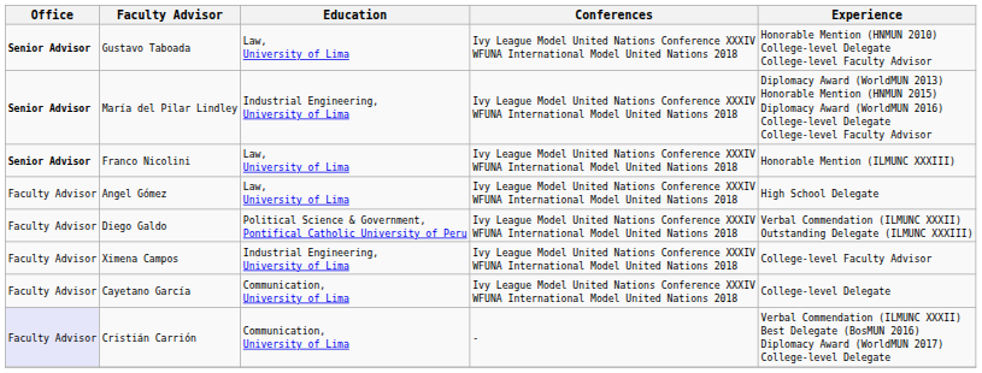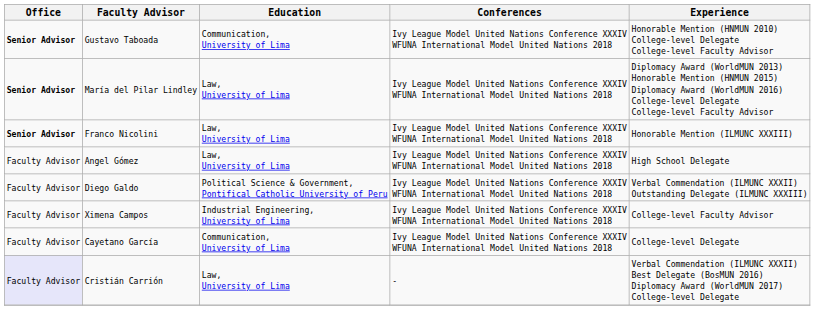 <table class="wikitable sortable" style="text-align:left">
 <tr>
 <th>Office</th>
 <th>Faculty Advisor</th>
 <th>Education</th>
 <th>Conferences</th>
 <th>Experience</th>
 </tr>
 <tr>
 <td><small><strong>Senior Advisor</strong></small></td>
 <td><small>Gustavo Taboada</small></td>
-<td><small>Law,<br>  <a href='#'>University of Lima</a></small></td>
+<td><small>Communication,<br>  <a href='#'>University of Lima</a></small></td>
 <td><small>Ivy League Model United Nations Conference XXXIV<br> WFUNA International Model United Nations 2018</small></td>
 <td><small>Honorable Mention (HNMUN 2010)<br>College-level Delegate<br>College-level Faculty Advisor</small></td>
 </tr>
 <tr>
 <td><small><strong>Senior Advisor</strong></small></td>
 <td><small>María del Pilar Lindley</small></td>
-<td><small>Industrial Engineering,<br>  <a href='#'>University of Lima</a></small></td>
+<td><small>Law,<br>  <a href='#'>University of Lima</a></small></td>
 <td><small>Ivy League Model United Nations Conference XXXIV<br> WFUNA International Model United Nations 2018</small></td>
 <td><small>Diplomacy Award (WorldMUN 2013)<br>Honorable Mention (HNMUN 2015)<br>Diplomacy Award (WorldMUN 2016)<br>College-level Delegate<br>College-level Faculty Advisor</small></td>
 </tr>
 <tr>
 <td><small><strong>Senior Advisor</strong></small></td>
 <td><small>Franco Nicolini</small></td>
 <td><small>Law,<br>  <a href='#'>University of Lima</a></small></td>
 <td><small>Ivy League Model United Nations Conference XXXIV<br> WFUNA International Model United Nations 2018</small></td>
 <td><small>Honorable Mention (ILMUNC XXXIII)</small></td>
 </tr>
 <tr>
 <td><small>Faculty Advisor</small></td>
 <td><small>Angel Gómez</small></td>
 <td><small>Law,<br>  <a href='#'>University of Lima</a></small></td>
 <td><small>Ivy League Model United Nations Conference XXXIV<br> WFUNA International Model United Nations 2018</small></td>
 <td><small>High School Delegate</small></td>
 </tr>
 <tr>
 <td><small>Faculty Advisor</small></td>
 <td><small>Diego Galdo</small></td>
 <td><small>Political Science & Government,<br> <a href='#'>Pontifical Catholic University of Peru</a></small></td>
 <td><small>Ivy League Model United Nations Conference XXXIV<br> WFUNA International Model United Nations 2018</small></td>
 <td><small>Verbal Commendation (ILMUNC XXXII)<br>Outstanding Delegate (ILMUNC XXXIII)</small></td>
 </tr>
 <tr>
 <td><small>Faculty Advisor</small></td>
 <td><small>Ximena Campos</small></td>
 <td><small>Industrial Engineering,<br>  <a href='#'>University of Lima</a></small></td>
 <td><small>Ivy League Model United Nations Conference XXXIV<br> WFUNA International Model United Nations 2018</small></td>
 <td><small>College-level Faculty Advisor</small></td>
 </tr>
 <tr>
 <td><small>Faculty Advisor</small></td>
 <td><small>Cayetano García</small></td>
 <td><small>Communication,<br>  <a href='#'>University of Lima</a></small></td>
 <td><small>Ivy League Model United Nations Conference XXXIV<br> WFUNA International Model United Nations 2018</small></td>
 <td><small>College-level Delegate</small></td>
 </tr>
 <tr>
 <td style="background: lavender;"><small>Faculty Advisor</small></td>
 <td><small>Cristián Carrión</small></td>
-<td><small>Communication,<br>  <a href='#'>University of Lima</a></small></td>
+<td><small>Law,<br>  <a href='#'>University of Lima</a></small></td>
 <td><small>-</small></td>
 <td><small>Verbal Commendation (ILMUNC XXXII)<br>Best Delegate (BosMUN 2016)<br>Diplomacy Award (WorldMUN 2017)<br>College-level Delegate</small></td>
 </tr>
 <tr>
 </tr>
 </table>
